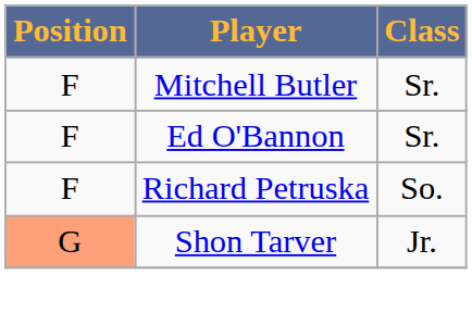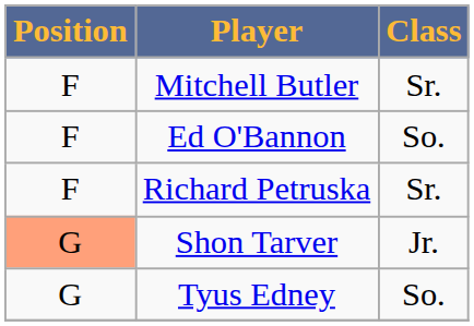 <table class="wikitable sortable sortable">
 <tr>
 <th style="background:#536895; color:#FEBB36">Position</th>
 <th style="background:#536895; color:#FEBB36">Player</th>
 <th style="background:#536895; color:#FEBB36">Class</th>
 </tr>
 <tr style="text-align: center">
 <td>F</td>
 <td><a href='#'>Mitchell Butler</a></td>
 <td>Sr.</td>
 </tr>
 <tr style="text-align: center">
 <td>F</td>
 <td><a href='#'>Ed O'Bannon</a></td>
-<td>Sr.</td>
+<td>So.</td>
 </tr>
 <tr style="text-align: center">
 <td>F</td>
 <td><a href='#'>Richard Petruska</a></td>
-<td>So.</td>
+<td>Sr.</td>
 </tr>
 <tr style="text-align: center">
 <td style="background: lightsalmon;">G</td>
 <td><a href='#'>Shon Tarver</a></td>
 <td>Jr.</td>
 </tr>
 <tr style="text-align: center">
+<td>G</td>
+<td><a href='#'>Tyus Edney</a></td>
+<td>So.</td>
+</tr>
+<tr style="text-align: center">
 </tr>
 </table>
